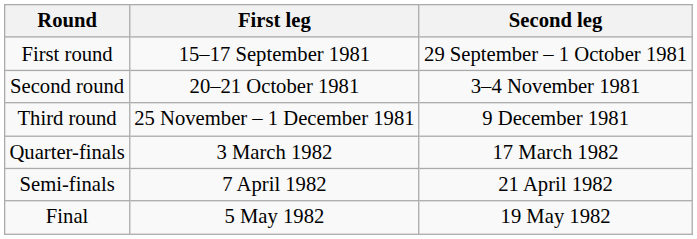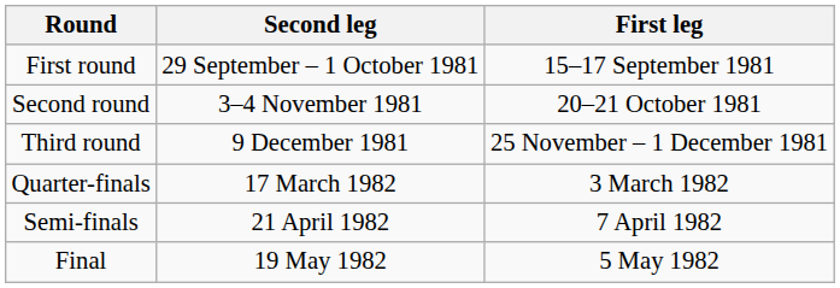 <table class="wikitable" style="text-align:center">
 <tr>
 <th>Round</th>
+<th>Second leg</th>
 <th>First leg</th>
-<th>Second leg</th>
 </tr>
 <tr>
 <td>First round</td>
+<td>29 September – 1 October 1981</td>
 <td>15–17 September 1981</td>
-<td>29 September – 1 October 1981</td>
 </tr>
 <tr>
 <td>Second round</td>
+<td>3–4 November 1981</td>
 <td>20–21 October 1981</td>
-<td>3–4 November 1981</td>
 </tr>
 <tr>
 <td>Third round</td>
+<td>9 December 1981</td>
 <td>25 November – 1 December 1981</td>
-<td>9 December 1981</td>
 </tr>
 <tr>
 <td>Quarter-finals</td>
+<td>17 March 1982</td>
 <td>3 March 1982</td>
-<td>17 March 1982</td>
 </tr>
 <tr>
 <td>Semi-finals</td>
+<td>21 April 1982</td>
 <td>7 April 1982</td>
-<td>21 April 1982</td>
 </tr>
 <tr>
 <td>Final</td>
+<td>19 May 1982</td>
 <td>5 May 1982</td>
-<td>19 May 1982</td>
 </tr>
 </table>
